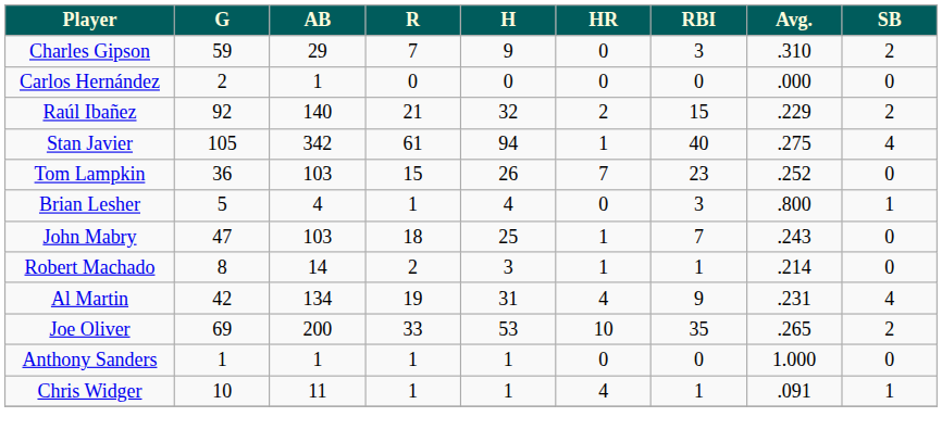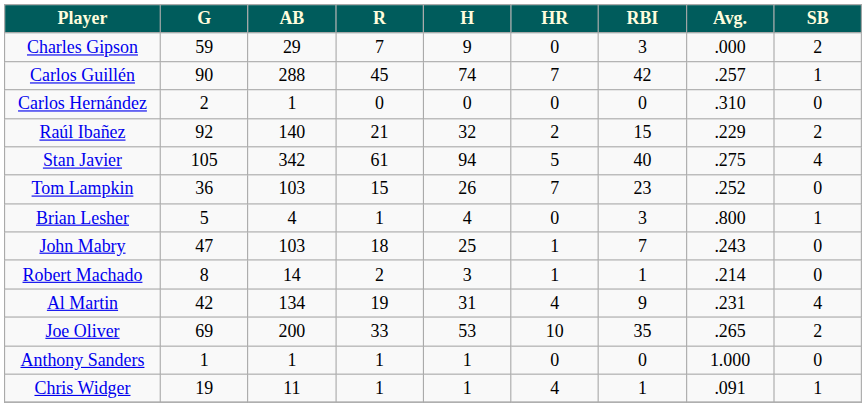 <table class="wikitable sortable">
 <tr>
 <th style=" background:#005c5c; color:#FFFDDD;" width="16%">Player</th>
 <th style=" background:#005c5c; color:#FFFDDD;" width="9%">G</th>
 <th style=" background:#005c5c; color:#FFFDDD;" width="9%">AB</th>
 <th style=" background:#005c5c; color:#FFFDDD;" width="9%">R</th>
 <th style=" background:#005c5c; color:#FFFDDD;" width="9%">H</th>
 <th style=" background:#005c5c; color:#FFFDDD;" width="9%">HR</th>
 <th style=" background:#005c5c; color:#FFFDDD;" width="9%">RBI</th>
 <th style=" background:#005c5c; color:#FFFDDD;" width="9%">Avg.</th>
 <th style=" background:#005c5c; color:#FFFDDD;" width="9%">SB</th>
 </tr>
 <tr align="center">
 <td><a href='#'>Charles Gipson</a></td>
 <td>59</td>
 <td>29</td>
 <td>7</td>
 <td>9</td>
 <td>0</td>
 <td>3</td>
-<td>.310</td>
+<td>.000</td>
 <td>2</td>
+</tr>
+<tr align="center">
+<td><a href='#'>Carlos Guillén</a></td>
+<td>90</td>
+<td>288</td>
+<td>45</td>
+<td>74</td>
+<td>7</td>
+<td>42</td>
+<td>.257</td>
+<td>1</td>
 </tr>
 <tr align="center">
 <td><a href='#'>Carlos Hernández</a></td>
 <td>2</td>
 <td>1</td>
 <td>0</td>
 <td>0</td>
 <td>0</td>
 <td>0</td>
-<td>.000</td>
+<td>.310</td>
 <td>0</td>
 </tr>
 <tr align="center">
 <td><a href='#'>Raúl Ibañez</a></td>
 <td>92</td>
 <td>140</td>
 <td>21</td>
 <td>32</td>
 <td>2</td>
 <td>15</td>
 <td>.229</td>
 <td>2</td>
 </tr>
 <tr align="center">
 <td><a href='#'>Stan Javier</a></td>
 <td>105</td>
 <td>342</td>
 <td>61</td>
 <td>94</td>
-<td>1</td>
+<td>5</td>
 <td>40</td>
 <td>.275</td>
 <td>4</td>
 </tr>
 <tr align="center">
 <td><a href='#'>Tom Lampkin</a></td>
 <td>36</td>
 <td>103</td>
 <td>15</td>
 <td>26</td>
 <td>7</td>
 <td>23</td>
 <td>.252</td>
 <td>0</td>
 </tr>
 <tr align="center">
 <td><a href='#'>Brian Lesher</a></td>
 <td>5</td>
 <td>4</td>
 <td>1</td>
 <td>4</td>
 <td>0</td>
 <td>3</td>
 <td>.800</td>
 <td>1</td>
 </tr>
 <tr align="center">
 <td><a href='#'>John Mabry</a></td>
 <td>47</td>
 <td>103</td>
 <td>18</td>
 <td>25</td>
 <td>1</td>
 <td>7</td>
 <td>.243</td>
 <td>0</td>
 </tr>
 <tr align="center">
 <td><a href='#'>Robert Machado</a></td>
 <td>8</td>
 <td>14</td>
 <td>2</td>
 <td>3</td>
 <td>1</td>
 <td>1</td>
 <td>.214</td>
 <td>0</td>
 </tr>
 <tr align="center">
 <td><a href='#'>Al Martin</a></td>
 <td>42</td>
 <td>134</td>
 <td>19</td>
 <td>31</td>
 <td>4</td>
 <td>9</td>
 <td>.231</td>
 <td>4</td>
 </tr>
 <tr align="center">
 <td><a href='#'>Joe Oliver</a></td>
 <td>69</td>
 <td>200</td>
 <td>33</td>
 <td>53</td>
 <td>10</td>
 <td>35</td>
 <td>.265</td>
 <td>2</td>
 </tr>
 <tr align="center">
 <td><a href='#'>Anthony Sanders</a></td>
 <td>1</td>
 <td>1</td>
 <td>1</td>
 <td>1</td>
 <td>0</td>
 <td>0</td>
 <td>1.000</td>
 <td>0</td>
 </tr>
 <tr align="center">
 <td><a href='#'>Chris Widger</a></td>
-<td>10</td>
+<td>19</td>
 <td>11</td>
 <td>1</td>
 <td>1</td>
 <td>4</td>
 <td>1</td>
 <td>.091</td>
 <td>1</td>
 </tr>
 <tr align="center">
 </tr>
 </table>
